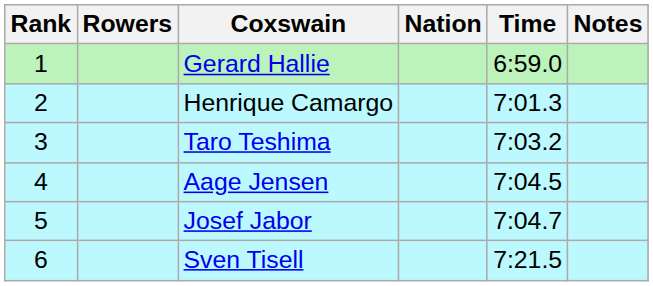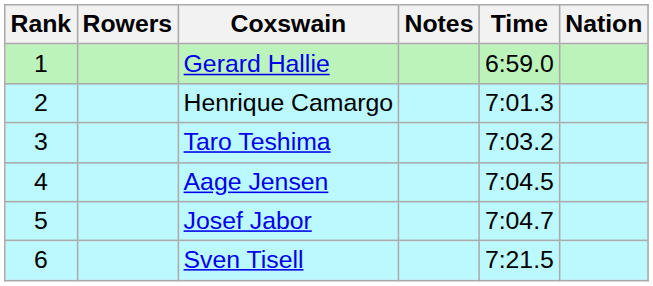 <table class="wikitable sortable" style="text-align:center">
 <tr>
 <th>Rank</th>
 <th>Rowers</th>
 <th>Coxswain</th>
+<th>Notes</th>
+<th>Time</th>
 <th>Nation</th>
-<th>Time</th>
-<th>Notes</th>
 </tr>
 <tr bgcolor=bbf3bb>
 <td>1</td>
 <td align=left></td>
 <td align=left><a href='#'>Gerard Hallie</a></td>
+<td></td>
+<td>6:59.0</td>
 <td align=left></td>
-<td>6:59.0</td>
-<td></td>
 </tr>
 <tr bgcolor=bbf9ff>
 <td>2</td>
 <td align=left></td>
 <td align=left>Henrique Camargo</td>
+<td></td>
+<td>7:01.3</td>
 <td align=left></td>
-<td>7:01.3</td>
-<td></td>
 </tr>
 <tr bgcolor=bbf9ff>
 <td>3</td>
 <td align=left></td>
 <td align=left><a href='#'>Taro Teshima</a></td>
+<td></td>
+<td>7:03.2</td>
 <td align=left></td>
-<td>7:03.2</td>
-<td></td>
 </tr>
 <tr bgcolor=bbf9ff>
 <td>4</td>
 <td align=left></td>
 <td align=left><a href='#'>Aage Jensen</a></td>
+<td></td>
+<td>7:04.5</td>
 <td align=left></td>
-<td>7:04.5</td>
-<td></td>
 </tr>
 <tr bgcolor=bbf9ff>
 <td>5</td>
 <td align=left></td>
 <td align=left><a href='#'>Josef Jabor</a></td>
+<td></td>
+<td>7:04.7</td>
 <td align=left></td>
-<td>7:04.7</td>
-<td></td>
 </tr>
 <tr bgcolor=bbf9ff>
 <td>6</td>
 <td align=left></td>
 <td align=left><a href='#'>Sven Tisell</a></td>
+<td></td>
+<td>7:21.5</td>
 <td align=left></td>
-<td>7:21.5</td>
-<td></td>
 </tr>
 </table>
